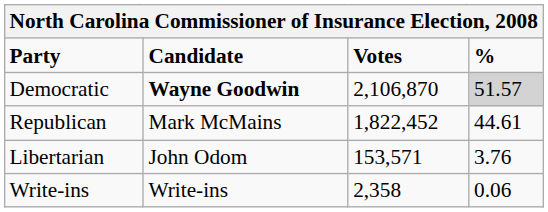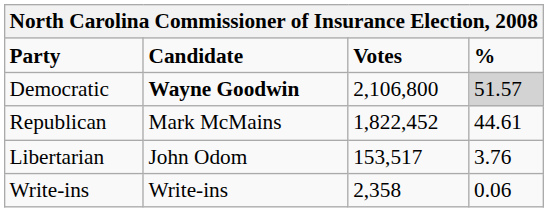 <table class="wikitable">
 <tr>
 <th colspan="4">North Carolina Commissioner of Insurance Election, 2008</th>
 </tr>
 <tr>
 <td><strong>Party</strong></td>
 <td><strong>Candidate</strong></td>
 <td><strong>Votes</strong></td>
 <td><strong>%</strong></td>
 </tr>
 <tr>
 <td>Democratic</td>
 <td><strong>Wayne Goodwin</strong></td>
-<td>2,106,870</td>
+<td>2,106,800</td>
 <td style="background: lightgrey;">51.57</td>
 </tr>
 <tr>
 <td>Republican</td>
 <td>Mark McMains</td>
 <td>1,822,452</td>
 <td>44.61</td>
 </tr>
 <tr>
 <td>Libertarian</td>
 <td>John Odom</td>
-<td>153,571</td>
+<td>153,517</td>
 <td>3.76</td>
 </tr>
 <tr>
 <td>Write-ins</td>
 <td>Write-ins</td>
 <td>2,358</td>
 <td>0.06</td>
 </tr>
 </table>
